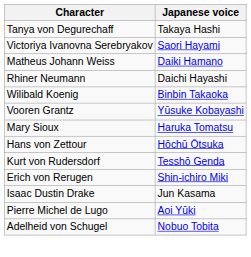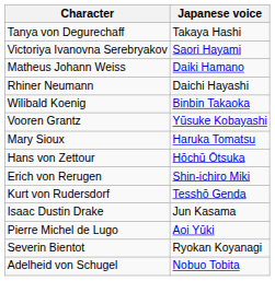 <table class="wikitable">
 <tr>
 <th>Character</th>
 <th>Japanese voice</th>
 </tr>
 <tr>
 <td>Tanya von Degurechaff</td>
 <td>Takaya Hashi</td>
 </tr>
 <tr>
 <td>Victoriya Ivanovna Serebryakov</td>
 <td><a href='#'>Saori Hayami</a></td>
 </tr>
 <tr>
 <td>Matheus Johann Weiss</td>
 <td><a href='#'>Daiki Hamano</a></td>
 </tr>
 <tr>
 <td>Rhiner Neumann</td>
 <td>Daichi Hayashi</td>
 </tr>
 <tr>
 <td>Wilibald Koenig</td>
 <td><a href='#'>Binbin Takaoka</a></td>
 </tr>
 <tr>
 <td>Vooren Grantz</td>
 <td><a href='#'>Yūsuke Kobayashi</a></td>
 </tr>
 <tr>
 <td>Mary Sioux</td>
 <td><a href='#'>Haruka Tomatsu</a></td>
 </tr>
 <tr>
 <td>Hans von Zettour</td>
 <td><a href='#'>Hōchū Ōtsuka</a></td>
 </tr>
 <tr>
+<td>Erich von Rerugen</td>
+<td><a href='#'>Shin-ichiro Miki</a></td>
+</tr>
+<tr>
 <td>Kurt von Rudersdorf</td>
 <td><a href='#'>Tesshō Genda</a></td>
-</tr>
-<tr>
-<td>Erich von Rerugen</td>
-<td><a href='#'>Shin-ichiro Miki</a></td>
 </tr>
 <tr>
 <td>Isaac Dustin Drake</td>
 <td>Jun Kasama</td>
 </tr>
 <tr>
 <td>Pierre Michel de Lugo</td>
 <td><a href='#'>Aoi Yūki</a></td>
 </tr>
 <tr>
+<td>Severin Bientot</td>
+<td>Ryokan Koyanagi</td>
+</tr>
+<tr>
 <td>Adelheid von Schugel</td>
 <td><a href='#'>Nobuo Tobita</a></td>
 </tr>
 </table>
